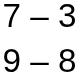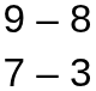 <table style="text-align:center">
 <tr>
 <th width=200></th>
 <th width=100></th>
 <th width=200></th>
 </tr>
 <tr>
 <td align=right><strong></strong></td>
-<td>7 – 3</td>
+<td>9 – 8</td>
 <td align=left></td>
 </tr>
 <tr>
 <td align=right><strong></strong></td>
-<td>9 – 8</td>
+<td>7 – 3</td>
 <td align=left></td>
 </tr>
 </table>
